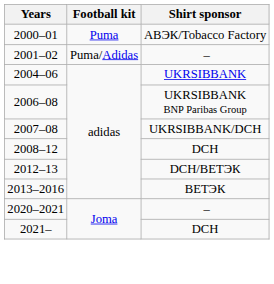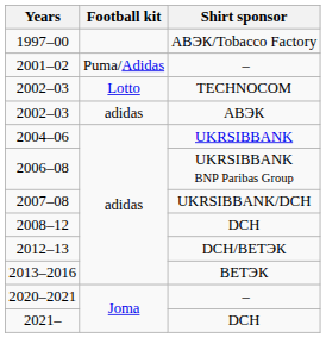 <table class="wikitable" style="text-align: center">
 <tr>
 <th>Years</th>
 <th>Football kit</th>
 <th>Shirt sponsor</th>
 </tr>
 <tr>
-<td>2000–01</td>
-<td><a href='#'>Puma</a></td>
+<td>1997–00</td>
+<td></td>
 <td>АВЭК/Tobacco Factory</td>
 </tr>
 <tr>
 <td>2001–02</td>
 <td>Puma/<a href='#'>Adidas</a></td>
 <td> –</td>
+</tr>
+<tr>
+<td>2002–03</td>
+<td><a href='#'>Lotto</a></td>
+<td>TECHNOCOM</td>
+</tr>
+<tr>
+<td>2002–03</td>
+<td>adidas</td>
+<td>АВЭК</td>
 </tr>
 <tr>
 <td>2004–06</td>
 <td rowspan=6>adidas</td>
 <td><a href='#'>UKRSIBBANK</a></td>
 </tr>
 <tr>
 <td>2006–08</td>
 <td>UKRSIBBANK<br><small>BNP Paribas Group</small></td>
 </tr>
 <tr>
 <td>2007–08</td>
 <td>UKRSIBBANK/DCH</td>
 </tr>
 <tr>
 <td>2008–12</td>
 <td>DCH</td>
 </tr>
 <tr>
 <td>2012–13</td>
 <td>DCH/ВЕТЭК</td>
 </tr>
 <tr>
 <td>2013–2016</td>
 <td>ВЕТЭК</td>
 </tr>
 <tr>
 <td>2020–2021</td>
 <td rowspan=2><a href='#'>Joma</a></td>
 <td> –</td>
 </tr>
 <tr>
 <td>2021–</td>
 <td>DCH</td>
 </tr>
 </table>
